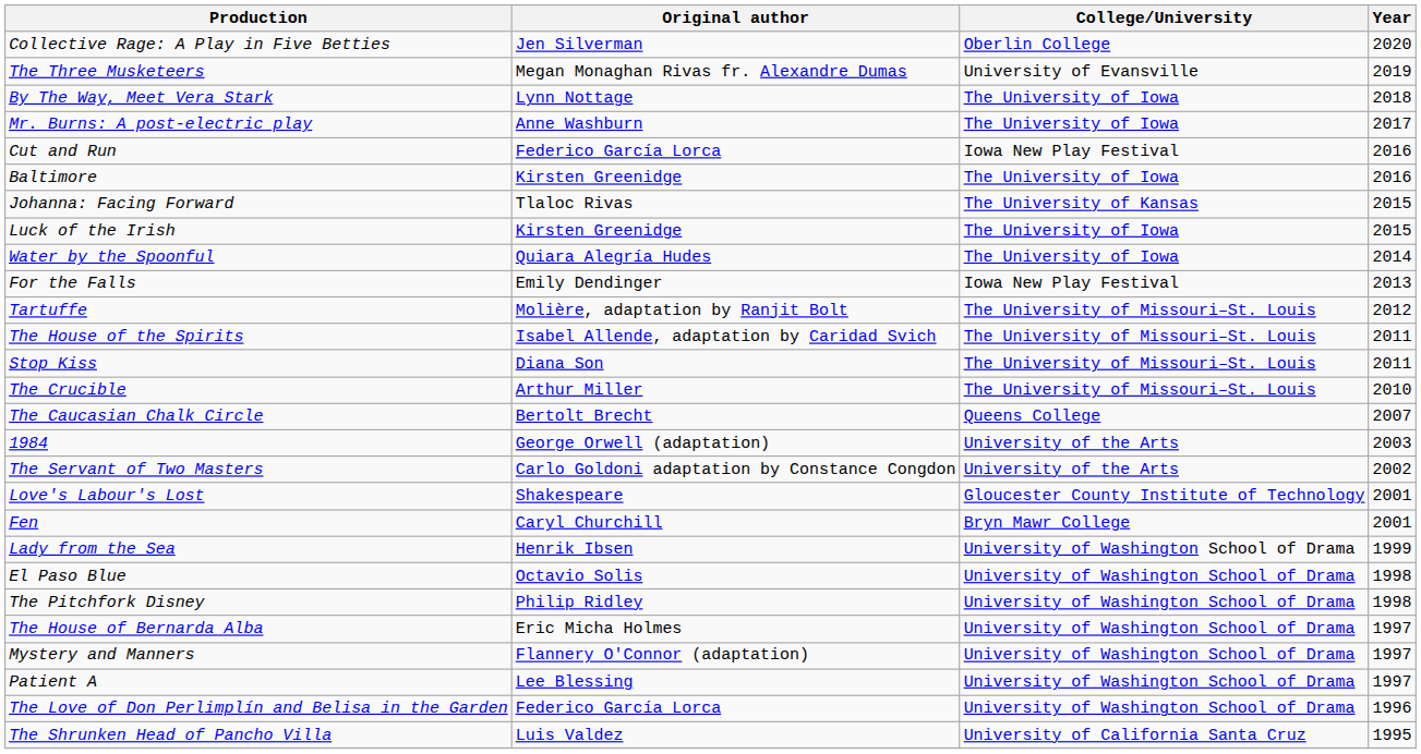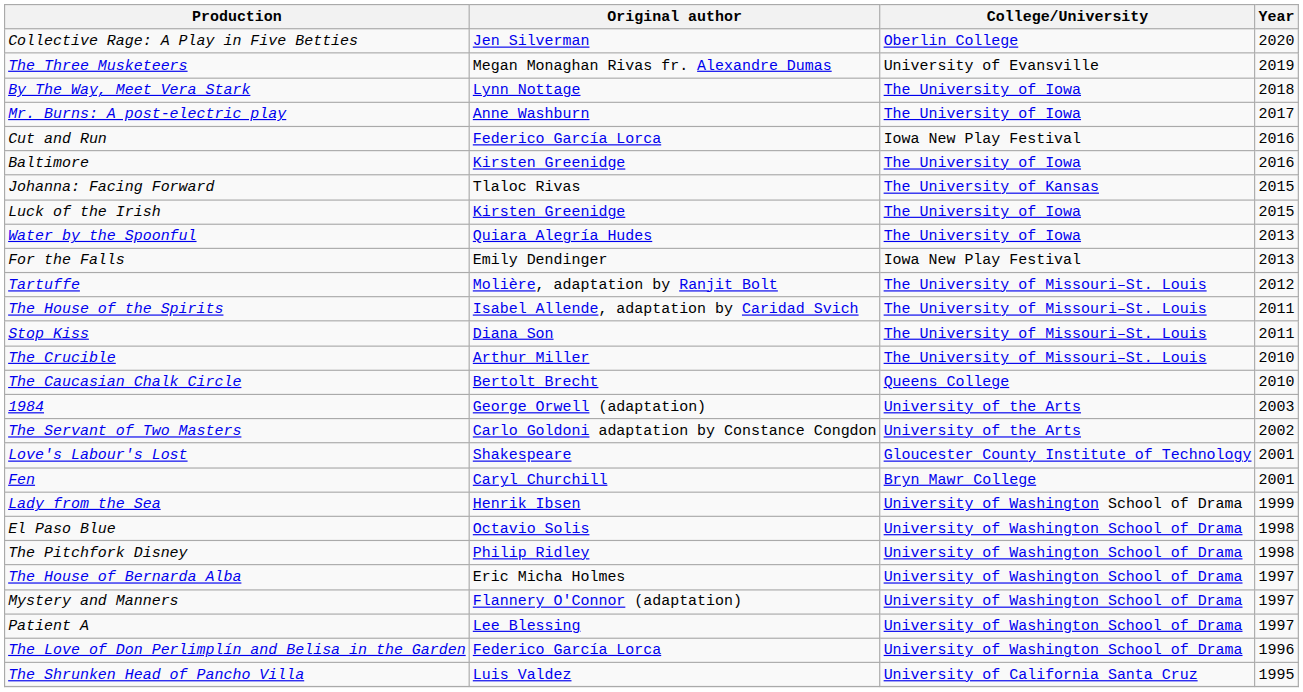 <table class="wikitable">
 <tr>
 <th>Production</th>
 <th>Original author</th>
 <th>College/University</th>
 <th>Year</th>
 </tr>
 <tr>
 <td><em>Collective Rage: A Play in Five Betties</em></td>
 <td><a href='#'>Jen Silverman</a></td>
 <td><a href='#'>Oberlin College</a></td>
 <td>2020</td>
 </tr>
 <tr>
 <td><em><a href='#'>The Three Musketeers</a></em></td>
 <td>Megan Monaghan Rivas fr. <a href='#'>Alexandre Dumas</a></td>
 <td>University of Evansville</td>
 <td>2019</td>
 </tr>
 <tr>
 <td><em><a href='#'>By The Way, Meet Vera Stark</a></em></td>
 <td><a href='#'>Lynn Nottage</a></td>
 <td><a href='#'>The University of Iowa</a></td>
 <td>2018</td>
 </tr>
 <tr>
 <td><em><a href='#'>Mr. Burns: A post-electric play</a></em></td>
 <td><a href='#'>Anne Washburn</a></td>
 <td><a href='#'>The University of Iowa</a></td>
 <td>2017</td>
 </tr>
 <tr>
 <td><em>Cut and Run</em></td>
 <td><a href='#'>Federico García Lorca</a></td>
 <td>Iowa New Play Festival</td>
 <td>2016</td>
 </tr>
 <tr>
 <td><em>Baltimore</em></td>
 <td><a href='#'>Kirsten Greenidge</a></td>
 <td><a href='#'>The University of Iowa</a></td>
 <td>2016</td>
 </tr>
 <tr>
 <td><em>Johanna: Facing Forward</em></td>
 <td>Tlaloc Rivas</td>
 <td><a href='#'>The University of Kansas</a></td>
 <td>2015</td>
 </tr>
 <tr>
 <td><em>Luck of the Irish</em></td>
 <td><a href='#'>Kirsten Greenidge</a></td>
 <td><a href='#'>The University of Iowa</a></td>
 <td>2015</td>
 </tr>
 <tr>
 <td><em><a href='#'>Water by the Spoonful</a> </em></td>
 <td><a href='#'>Quiara Alegría Hudes</a></td>
 <td><a href='#'>The University of Iowa</a></td>
-<td>2014</td>
+<td>2013</td>
 </tr>
 <tr>
 <td><em>For the Falls</em></td>
 <td>Emily Dendinger</td>
 <td>Iowa New Play Festival</td>
 <td>2013</td>
 </tr>
 <tr>
 <td><em><a href='#'>Tartuffe</a></em></td>
 <td><a href='#'>Molière</a>, adaptation by <a href='#'>Ranjit Bolt</a></td>
 <td><a href='#'>The University of Missouri–St. Louis</a></td>
 <td>2012</td>
 </tr>
 <tr>
 <td><em><a href='#'>The House of the Spirits</a></em></td>
 <td><a href='#'>Isabel Allende</a>, adaptation by <a href='#'>Caridad Svich</a></td>
 <td><a href='#'>The University of Missouri–St. Louis</a></td>
 <td>2011</td>
 </tr>
 <tr>
 <td><em><a href='#'>Stop Kiss</a></em></td>
 <td><a href='#'>Diana Son</a></td>
 <td><a href='#'>The University of Missouri–St. Louis</a></td>
 <td>2011</td>
 </tr>
 <tr>
 <td><em><a href='#'>The Crucible</a></em></td>
 <td><a href='#'>Arthur Miller</a></td>
 <td><a href='#'>The University of Missouri–St. Louis</a></td>
 <td>2010</td>
 </tr>
 <tr>
 <td><em><a href='#'>The Caucasian Chalk Circle</a></em></td>
 <td><a href='#'>Bertolt Brecht</a></td>
 <td><a href='#'>Queens College</a></td>
-<td>2007</td>
+<td>2010</td>
 </tr>
 <tr>
 <td><em><a href='#'>1984</a></em></td>
 <td><a href='#'>George Orwell</a> (adaptation)</td>
 <td><a href='#'>University of the Arts</a></td>
 <td>2003</td>
 </tr>
 <tr>
 <td><em><a href='#'>The Servant of Two Masters</a></em></td>
 <td><a href='#'>Carlo Goldoni</a> adaptation by Constance Congdon</td>
 <td><a href='#'>University of the Arts</a></td>
 <td>2002</td>
 </tr>
 <tr>
 <td><em><a href='#'>Love's Labour's Lost</a></em></td>
 <td><a href='#'>Shakespeare</a></td>
 <td><a href='#'>Gloucester County Institute of Technology</a></td>
 <td>2001</td>
 </tr>
 <tr>
 <td><em><a href='#'>Fen</a></em></td>
 <td><a href='#'>Caryl Churchill</a></td>
 <td><a href='#'>Bryn Mawr College</a></td>
 <td>2001</td>
 </tr>
 <tr>
 <td><em><a href='#'>Lady from the Sea</a></em></td>
 <td><a href='#'>Henrik Ibsen</a></td>
 <td><a href='#'>University of Washington</a> School of Drama</td>
 <td>1999</td>
 </tr>
 <tr>
 <td><em>El Paso Blue</em></td>
 <td><a href='#'>Octavio Solis</a></td>
 <td><a href='#'>University of Washington School of Drama</a></td>
 <td>1998</td>
 </tr>
 <tr>
 <td><em>The Pitchfork Disney</em></td>
 <td><a href='#'>Philip Ridley</a></td>
 <td><a href='#'>University of Washington School of Drama</a></td>
 <td>1998</td>
 </tr>
 <tr>
 <td><em><a href='#'>The House of Bernarda Alba</a></em></td>
 <td>Eric Micha Holmes</td>
 <td><a href='#'>University of Washington School of Drama</a></td>
 <td>1997</td>
 </tr>
 <tr>
 <td><em>Mystery and Manners</em></td>
 <td><a href='#'>Flannery O'Connor</a> (adaptation)</td>
 <td><a href='#'>University of Washington School of Drama</a></td>
 <td>1997</td>
 </tr>
 <tr>
 <td><em>Patient A</em></td>
 <td><a href='#'>Lee Blessing</a></td>
 <td><a href='#'>University of Washington School of Drama</a></td>
 <td>1997</td>
 </tr>
 <tr>
 <td><em><a href='#'>The Love of Don Perlimplín and Belisa in the Garden</a></em></td>
 <td><a href='#'>Federico García Lorca</a></td>
 <td><a href='#'>University of Washington School of Drama</a></td>
 <td>1996</td>
 </tr>
 <tr>
 <td><em><a href='#'>The Shrunken Head of Pancho Villa</a></em></td>
 <td><a href='#'>Luis Valdez</a></td>
 <td><a href='#'>University of California Santa Cruz</a></td>
 <td>1995</td>
 </tr>
 <tr>
 </tr>
 </table>
